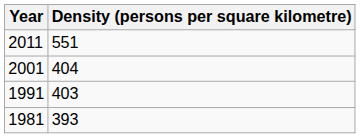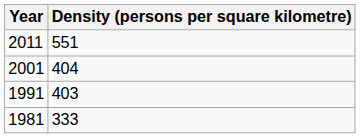 <table class="wikitable sortable">
 <tr>
 <th>Year</th>
 <th>Density (persons per square kilometre)</th>
 </tr>
 <tr>
 <td>2011</td>
 <td>551</td>
 </tr>
 <tr>
 <td>2001</td>
 <td>404</td>
 </tr>
 <tr>
 <td>1991</td>
 <td>403</td>
 </tr>
 <tr>
 <td>1981</td>
-<td>393</td>
+<td>333</td>
 </tr>
 </table>
